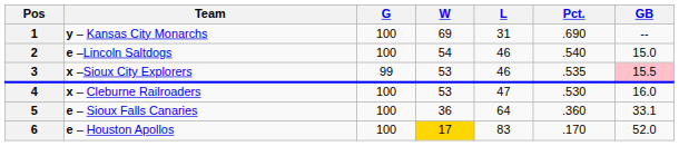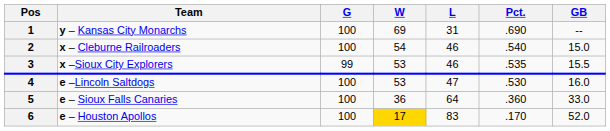 <table class="wikitable plainrowheaders" width="70%" style="text-align:center;">
 <tr>
 <th scope="col" width="5%">Pos</th>
 <th scope="col" width="25%">Team</th>
 <th scope="col" width="5%"><a href='#'>G</a></th>
 <th scope="col" width="5%"><a href='#'>W</a></th>
 <th scope="col" width="5%"><a href='#'>L</a></th>
 <th scope="col" width="7%"><a href='#'>Pct.</a></th>
 <th scope="col" width="5%"><a href='#'>GB</a></th>
 </tr>
 <tr>
 <th>1</th>
 <td style="text-align:left;"><strong>y</strong> – <a href='#'>Kansas City Monarchs</a></td>
 <td>100</td>
 <td>69</td>
 <td>31</td>
 <td>.690</td>
 <td>--</td>
 </tr>
 <tr>
 <th>2</th>
-<td style="text-align:left;"><strong>e</strong> –<a href='#'>Lincoln Saltdogs</a></td>
+<td style="text-align:left;"><strong>x</strong> – <a href='#'>Cleburne Railroaders</a></td>
 <td>100</td>
 <td>54</td>
 <td>46</td>
 <td>.540</td>
 <td>15.0</td>
 </tr>
 <tr>
 <th>3</th>
 <td style="text-align:left;"><strong>x</strong> –<a href='#'>Sioux City Explorers</a></td>
 <td>99</td>
 <td>53</td>
 <td>46</td>
 <td>.535</td>
-<td style="background: pink;">15.5</td>
+<td>15.5</td>
 </tr>
 <tr>
 </tr>
 <tr |- style="border-top:3px solid blue;">
 <th>4</th>
-<td style="text-align:left;"><strong>x</strong> – <a href='#'>Cleburne Railroaders</a></td>
+<td style="text-align:left;"><strong>e</strong> –<a href='#'>Lincoln Saltdogs</a></td>
 <td>100</td>
 <td>53</td>
 <td>47</td>
 <td>.530</td>
 <td>16.0</td>
 </tr>
 <tr>
 <th>5</th>
 <td style="text-align:left;"><strong>e</strong> – <a href='#'>Sioux Falls Canaries</a></td>
 <td>100</td>
 <td>36</td>
 <td>64</td>
 <td>.360</td>
-<td>33.1</td>
+<td>33.0</td>
 </tr>
 <tr>
 <th>6</th>
 <td style="text-align:left;"><strong>e</strong> – <a href='#'>Houston Apollos</a></td>
 <td>100</td>
 <td style="background: gold;">17</td>
 <td>83</td>
 <td>.170</td>
 <td>52.0</td>
 </tr>
 </table>
